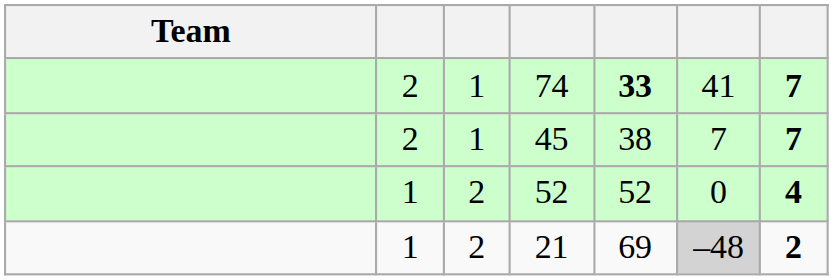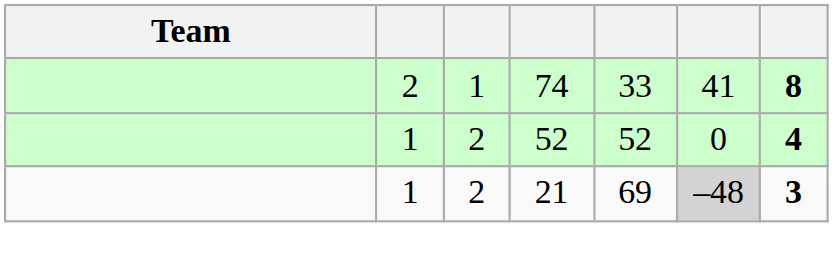 <table class="wikitable" style="text-align:center;">
 <tr>
 <th style="width:10.5em;">Team</th>
 <th style="width:1.5em;"></th>
 <th style="width:1.5em;"></th>
 <th style="width:2.0em;"></th>
 <th style="width:2.0em;"></th>
 <th style="width:2.0em;"></th>
 <th style="width:1.5em;"></th>
 </tr>
 <tr bgcolor=#cfc>
 <td align="left"></td>
 <td>2</td>
 <td>1</td>
 <td>74</td>
-<td><strong>33</strong></td>
+<td>33</td>
 <td>41</td>
-<td><strong>7</strong></td>
-</tr>
-<tr bgcolor=#cfc>
-<td align="left"></td>
-<td>2</td>
-<td>1</td>
-<td>45</td>
-<td>38</td>
-<td>7</td>
-<td><strong>7</strong></td>
+<td><strong>8</strong></td>
 </tr>
 <tr bgcolor=#cfc>
 <td align="left"></td>
 <td>1</td>
 <td>2</td>
 <td>52</td>
 <td>52</td>
 <td>0</td>
 <td><strong>4</strong></td>
 </tr>
 <tr>
 <td align="left"></td>
 <td>1</td>
 <td>2</td>
 <td>21</td>
 <td>69</td>
 <td style="background: lightgrey;">–48</td>
-<td><strong>2</strong></td>
+<td><strong>3</strong></td>
 </tr>
 </table>
